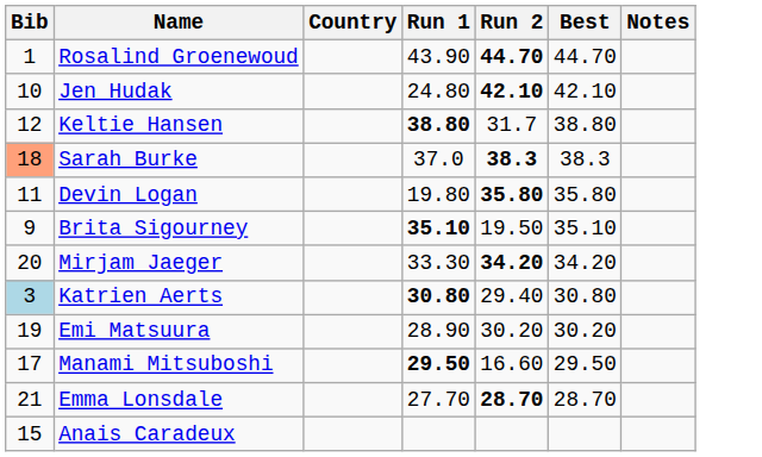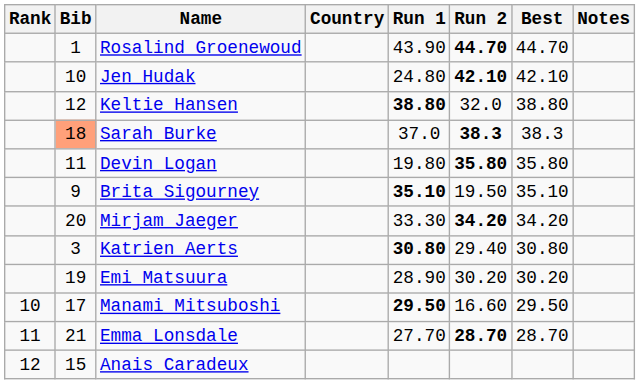 <table class="wikitable sortable" style="text-align:center">
 <tr>
+<th>Rank</th>
 <th>Bib</th>
 <th>Name</th>
 <th>Country</th>
 <th>Run 1</th>
 <th>Run 2</th>
 <th>Best</th>
 <th>Notes</th>
 </tr>
 <tr>
+<td></td>
 <td>1</td>
 <td align=left><a href='#'>Rosalind Groenewoud</a></td>
 <td align=left></td>
 <td>43.90</td>
 <td><strong>44.70</strong></td>
 <td>44.70</td>
 <td></td>
 </tr>
 <tr>
+<td></td>
 <td>10</td>
 <td align=left><a href='#'>Jen Hudak</a></td>
 <td align=left></td>
 <td>24.80</td>
 <td><strong>42.10</strong></td>
 <td>42.10</td>
 <td></td>
 </tr>
 <tr>
+<td></td>
 <td>12</td>
 <td align=left><a href='#'>Keltie Hansen</a></td>
 <td align=left></td>
 <td><strong>38.80</strong></td>
-<td>31.7</td>
+<td>32.0</td>
 <td>38.80</td>
 <td></td>
 </tr>
 <tr>
+<td></td>
 <td style="background: lightsalmon;">18</td>
 <td align=left><a href='#'>Sarah Burke</a></td>
 <td align=left></td>
 <td>37.0</td>
 <td><strong>38.3</strong></td>
 <td>38.3</td>
 <td></td>
 </tr>
 <tr>
+<td></td>
 <td>11</td>
 <td align=left><a href='#'>Devin Logan</a></td>
 <td align=left></td>
 <td>19.80</td>
 <td><strong>35.80</strong></td>
 <td>35.80</td>
 <td></td>
 </tr>
 <tr>
+<td></td>
 <td>9</td>
 <td align=left><a href='#'>Brita Sigourney</a></td>
 <td align=left></td>
 <td><strong>35.10</strong></td>
 <td>19.50</td>
 <td>35.10</td>
 <td></td>
 </tr>
 <tr>
+<td></td>
 <td>20</td>
 <td align=left><a href='#'>Mirjam Jaeger</a></td>
 <td align=left></td>
 <td>33.30</td>
 <td><strong>34.20</strong></td>
 <td>34.20</td>
 <td></td>
 </tr>
 <tr>
-<td style="background: lightblue;">3</td>
+<td></td>
+<td>3</td>
 <td align=left><a href='#'>Katrien Aerts</a></td>
 <td align=left></td>
 <td><strong>30.80</strong></td>
 <td>29.40</td>
 <td>30.80</td>
 <td></td>
 </tr>
 <tr>
+<td></td>
 <td>19</td>
 <td align=left><a href='#'>Emi Matsuura</a></td>
 <td align=left></td>
 <td>28.90</td>
 <td>30.20</td>
 <td>30.20</td>
 <td></td>
 </tr>
 <tr>
+<td>10</td>
 <td>17</td>
 <td align=left><a href='#'>Manami Mitsuboshi</a></td>
 <td align=left></td>
 <td><strong>29.50</strong></td>
 <td>16.60</td>
 <td>29.50</td>
 <td></td>
 </tr>
 <tr>
+<td>11</td>
 <td>21</td>
 <td align=left><a href='#'>Emma Lonsdale</a></td>
 <td align=left></td>
 <td>27.70</td>
 <td><strong>28.70</strong></td>
 <td>28.70</td>
 <td></td>
 </tr>
 <tr>
+<td>12</td>
 <td>15</td>
 <td align=left><a href='#'>Anais Caradeux</a></td>
 <td align=left></td>
 <td></td>
 <td></td>
 <td></td>
 <td></td>
 </tr>
 </table>
